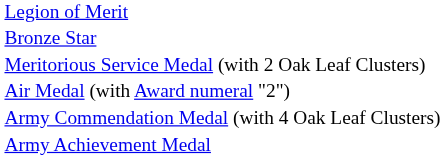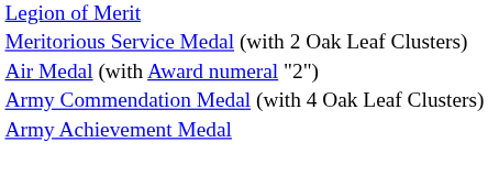 <table>
 <tr>
 <td></td>
 <td><a href='#'>Legion of Merit</a></td>
-</tr>
-<tr>
-<td></td>
-<td><a href='#'>Bronze Star</a></td>
 </tr>
 <tr>
 <td></td>
 <td><a href='#'>Meritorious Service Medal</a> (with 2 Oak Leaf Clusters)</td>
 </tr>
 <tr>
 <td><span></span></td>
 <td><a href='#'>Air Medal</a> (with <a href='#'>Award numeral</a> "2")</td>
 </tr>
 <tr>
 <td></td>
 <td><a href='#'>Army Commendation Medal</a> (with 4 Oak Leaf Clusters)</td>
 </tr>
 <tr>
 <td></td>
 <td><a href='#'>Army Achievement Medal</a></td>
 </tr>
 </table>
